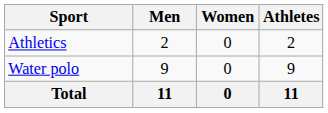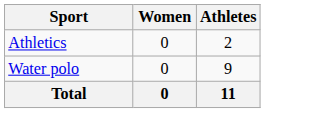 <table class="wikitable sortable" style="text-align:center;">
 <tr>
 <th width=120>Sport</th>
-<th width=55>Men</th>
 <th width=55>Women</th>
 <th width="55">Athletes</th>
 </tr>
 <tr>
 <td align=left><a href='#'>Athletics</a></td>
-<td>2</td>
 <td>0</td>
 <td>2</td>
 </tr>
 <tr>
 <td align=left><a href='#'>Water polo</a></td>
-<td>9</td>
 <td>0</td>
 <td>9</td>
 </tr>
 <tr>
 <th>Total</th>
-<th>11</th>
 <th>0</th>
 <th>11</th>
 </tr>
 </table>
